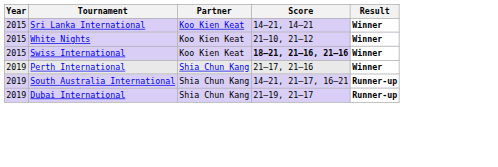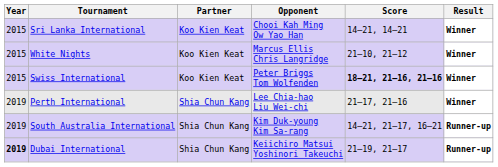 <table class="sortable wikitable" style="font-size: 90%;">
 <tr>
 <th>Year</th>
 <th>Tournament</th>
 <th>Partner</th>
+<th>Opponent</th>
 <th>Score</th>
 <th>Result</th>
 </tr>
 <tr style="background:#D8CEF6">
 <td align="center">2015</td>
 <td align="left"><a href='#'>Sri Lanka International</a></td>
 <td align="left"> <a href='#'>Koo Kien Keat</a></td>
+<td align="left"> <a href='#'>Chooi Kah Ming</a> <br>  <a href='#'>Ow Yao Han</a></td>
 <td align="left">14–21, 14–21</td>
 <td style="text-align:left; background:white"> <strong>Winner</strong></td>
 </tr>
 <tr style="background:#D8CEF6">
 <td align="center">2015</td>
 <td align="left"><a href='#'>White Nights</a></td>
 <td align="left"> Koo Kien Keat</td>
+<td align="left"> <a href='#'>Marcus Ellis</a> <br>  <a href='#'>Chris Langridge</a></td>
 <td align="left">21–10, 21–12</td>
 <td style="text-align:left; background:white"> <strong>Winner</strong></td>
 </tr>
 <tr style="background:#D8CEF6">
 <td align="center">2015</td>
 <td align="left"><a href='#'>Swiss International</a></td>
 <td align="left"> Koo Kien Keat</td>
+<td align="left"> <a href='#'>Peter Briggs</a> <br>  <a href='#'>Tom Wolfenden</a></td>
 <td align="left"><strong>18–21, 21–16, 21–16</strong></td>
 <td style="text-align:left; background:white"> <strong>Winner</strong></td>
 </tr>
 <tr style="background:#E9E9E9">
 <td align="center">2019</td>
 <td align="left"><a href='#'>Perth International</a></td>
 <td align="left"> <a href='#'>Shia Chun Kang</a></td>
+<td align="left"> <a href='#'>Lee Chia-hao</a> <br>  <a href='#'>Liu Wei-chi</a></td>
 <td align="left">21–17, 21–16</td>
 <td style="text-align:left; background:white"> <strong>Winner</strong></td>
 </tr>
 <tr style="background:#D8CEF6">
 <td align="center">2019</td>
 <td align="left"><a href='#'>South Australia International</a></td>
 <td align="left"> Shia Chun Kang</td>
+<td align="left"> <a href='#'>Kim Duk-young</a> <br>  <a href='#'>Kim Sa-rang</a></td>
 <td align="left">14–21, 21–17, 16–21</td>
 <td style="text-align:left; background:white"> <strong>Runner-up</strong></td>
 </tr>
 <tr style="background:#D8CEF6">
-<td align="center">2019</td>
+<td align="center"><strong>2019</strong></td>
 <td align="left"><a href='#'>Dubai International</a></td>
 <td align="left"> Shia Chun Kang</td>
+<td align="left"> <a href='#'>Keiichiro Matsui</a> <br>  <a href='#'>Yoshinori Takeuchi</a></td>
 <td align="left">21–19, 21–17</td>
 <td style="text-align:left; background:white"> <strong>Runner-up</strong></td>
 </tr>
 </table>
